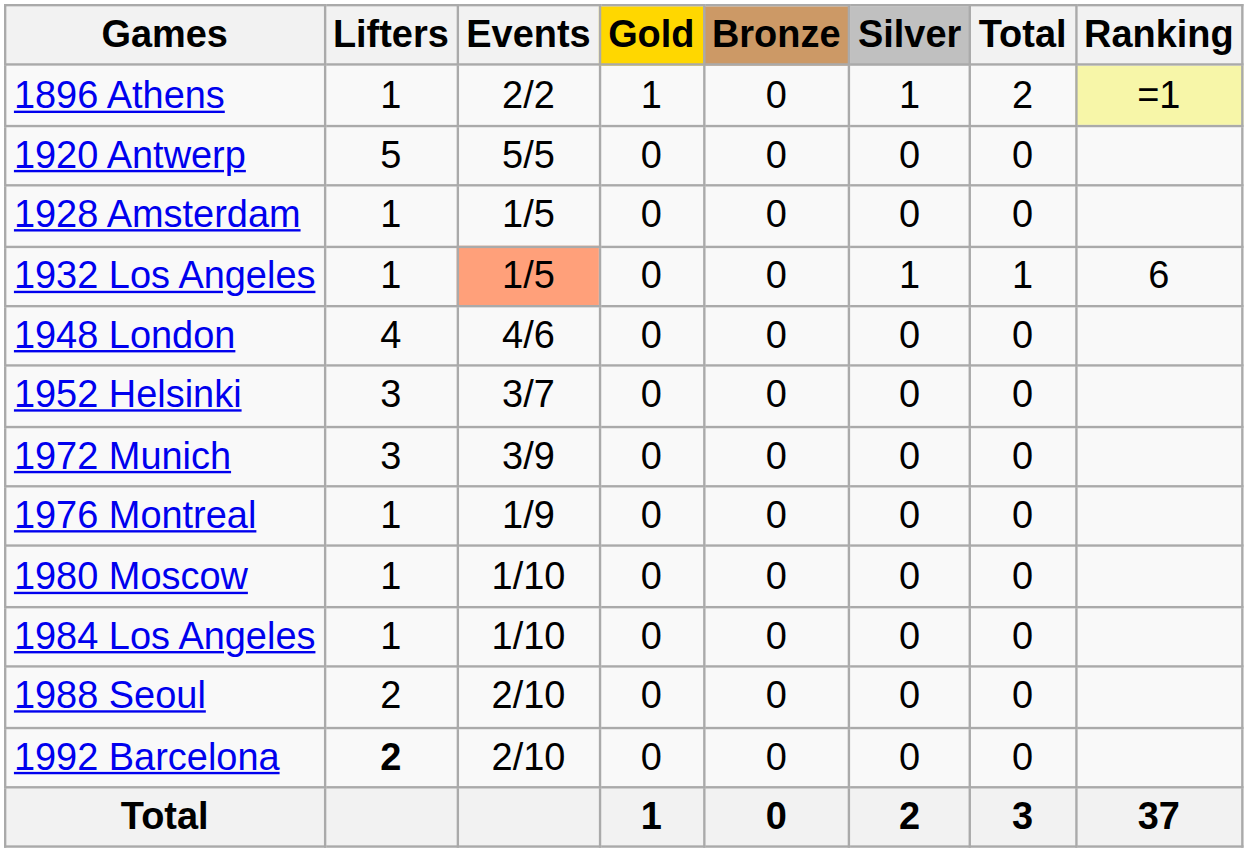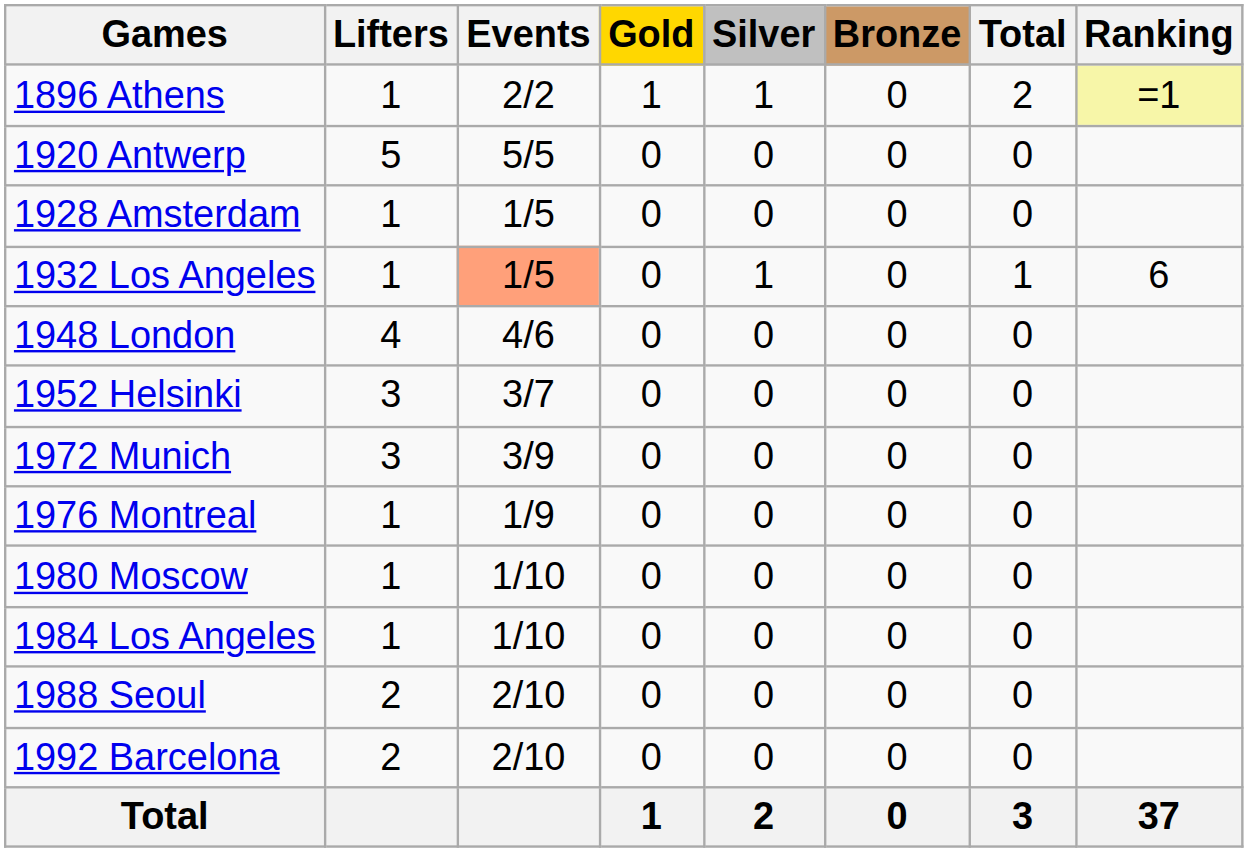 <table class="wikitable sortable" style="text-align:center">
 <tr>
 <th>Games</th>
 <th>Lifters</th>
 <th>Events</th>
 <th style="background-color:gold;">Gold</th>
+<th style="background-color:silver;">Silver</th>
 <th style="background-color:#c96;">Bronze</th>
-<th style="background-color:silver;">Silver</th>
 <th>Total</th>
 <th>Ranking</th>
 </tr>
 <tr>
 <td align=left><a href='#'>1896 Athens</a></td>
 <td>1</td>
 <td>2/2</td>
 <td>1</td>
+<td>1</td>
 <td>0</td>
-<td>1</td>
 <td>2</td>
 <td bgcolor=F7F6A8>=1</td>
 </tr>
 <tr>
 <td align=left><a href='#'>1920 Antwerp</a></td>
 <td>5</td>
 <td>5/5</td>
 <td>0</td>
 <td>0</td>
 <td>0</td>
 <td>0</td>
 <td></td>
 </tr>
 <tr>
 <td align=left><a href='#'>1928 Amsterdam</a></td>
 <td>1</td>
 <td>1/5</td>
 <td>0</td>
 <td>0</td>
 <td>0</td>
 <td>0</td>
 <td></td>
 </tr>
 <tr>
 <td align=left><a href='#'>1932 Los Angeles</a></td>
 <td>1</td>
 <td style="background: lightsalmon;">1/5</td>
 <td>0</td>
+<td>1</td>
 <td>0</td>
-<td>1</td>
 <td>1</td>
 <td>6</td>
 </tr>
 <tr>
 <td align=left><a href='#'>1948 London</a></td>
 <td>4</td>
 <td>4/6</td>
 <td>0</td>
 <td>0</td>
 <td>0</td>
 <td>0</td>
 <td></td>
 </tr>
 <tr>
 <td align=left><a href='#'>1952 Helsinki</a></td>
 <td>3</td>
 <td>3/7</td>
 <td>0</td>
 <td>0</td>
 <td>0</td>
 <td>0</td>
 <td></td>
 </tr>
 <tr>
 <td align=left><a href='#'>1972 Munich</a></td>
 <td>3</td>
 <td>3/9</td>
 <td>0</td>
 <td>0</td>
 <td>0</td>
 <td>0</td>
 <td></td>
 </tr>
 <tr>
 <td align=left><a href='#'>1976 Montreal</a></td>
 <td>1</td>
 <td>1/9</td>
 <td>0</td>
 <td>0</td>
 <td>0</td>
 <td>0</td>
 <td></td>
 </tr>
 <tr>
 <td align=left><a href='#'>1980 Moscow</a></td>
 <td>1</td>
 <td>1/10</td>
 <td>0</td>
 <td>0</td>
 <td>0</td>
 <td>0</td>
 <td></td>
 </tr>
 <tr>
 <td align=left><a href='#'>1984 Los Angeles</a></td>
 <td>1</td>
 <td>1/10</td>
 <td>0</td>
 <td>0</td>
 <td>0</td>
 <td>0</td>
 <td></td>
 </tr>
 <tr>
 <td align=left><a href='#'>1988 Seoul</a></td>
 <td>2</td>
 <td>2/10</td>
 <td>0</td>
 <td>0</td>
 <td>0</td>
 <td>0</td>
 <td></td>
 </tr>
 <tr>
 <td align=left><a href='#'>1992 Barcelona</a></td>
-<td><strong>2</strong></td>
+<td>2</td>
 <td>2/10</td>
 <td>0</td>
 <td>0</td>
 <td>0</td>
 <td>0</td>
 <td></td>
 </tr>
 <tr>
 <th>Total</th>
 <th></th>
 <th></th>
 <th>1</th>
+<th>2</th>
 <th>0</th>
-<th>2</th>
 <th>3</th>
 <th>37</th>
 </tr>
 </table>
